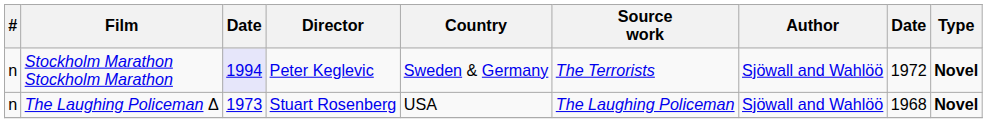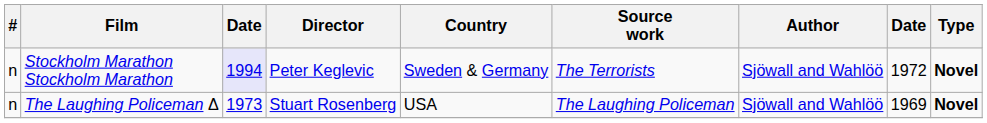 <table class="wikitable">
 <tr>
 <th>#</th>
 <th>Film</th>
 <th>Date</th>
 <th>Director</th>
 <th>Country</th>
 <th>Source<br>work</th>
 <th>Author</th>
 <th>Date</th>
 <th>Type</th>
 </tr>
 <tr>
 <td>n</td>
 <td><em><a href='#'>Stockholm Marathon</a></em><br><em><a href='#'>Stockholm Marathon</a></em></td>
 <td style="background: lavender;"><a href='#'>1994</a></td>
 <td><a href='#'>Peter Keglevic</a></td>
 <td><a href='#'>Sweden</a> & <a href='#'>Germany</a></td>
 <td><em><a href='#'>The Terrorists</a></em></td>
 <td><a href='#'>Sjöwall and Wahlöö</a></td>
 <td>1972</td>
 <td><strong>Novel</strong></td>
 </tr>
 <tr>
 <td>n</td>
 <td><em><a href='#'>The Laughing Policeman</a></em> Δ</td>
 <td><a href='#'>1973</a></td>
 <td><a href='#'>Stuart Rosenberg</a></td>
 <td>USA</td>
 <td><em><a href='#'>The Laughing Policeman</a></em> </td>
 <td><a href='#'>Sjöwall and Wahlöö</a></td>
-<td>1968</td>
+<td>1969</td>
 <td><strong>Novel</strong></td>
 </tr>
 <tr>
 </tr>
 </table>
